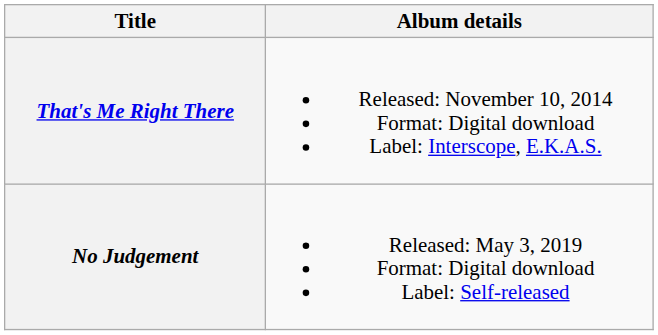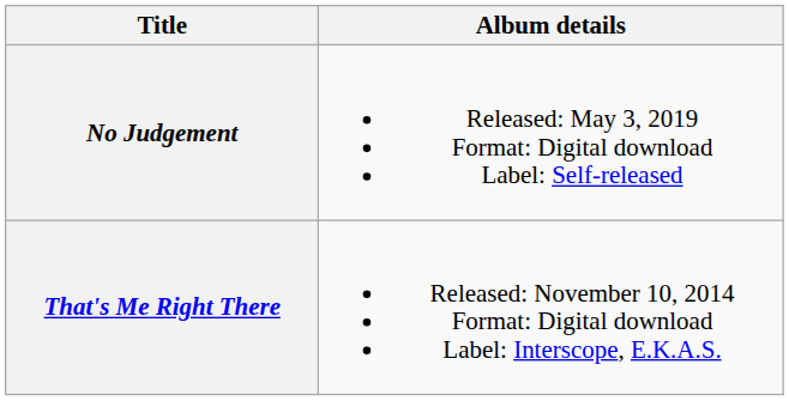 <table class="wikitable plainrowheaders" style="text-align:center;">
 <tr>
 <th style="width:12em;">Title</th>
 <th style="width:18em;">Album details</th>
 </tr>
 <tr>
+<th scope="row"><em>No Judgement</em></th>
+<td><br><ul><li>Released: May 3, 2019</li><li>Format: Digital download</li><li>Label: <a href='#'>Self-released</a></li></ul></td>
+</tr>
+<tr>
 <th scope="row"><em><a href='#'>That's Me Right There</a></em></th>
 <td><br><ul><li>Released: November 10, 2014</li><li>Format: Digital download</li><li>Label: <a href='#'>Interscope</a>, <a href='#'>E.K.A.S.</a></li></ul></td>
 </tr>
-<tr>
-<th scope="row"><em>No Judgement</em></th>
-<td><br><ul><li>Released: May 3, 2019</li><li>Format: Digital download</li><li>Label: <a href='#'>Self-released</a></li></ul></td>
-</tr>
 </table>
